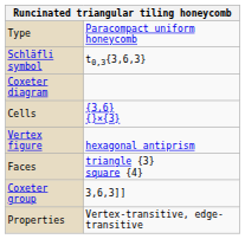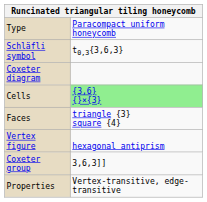 <table class="wikitable" align="right" style="margin-left:10px" width="320">
 <tr>
 <th bgcolor=#e7dcc3 colspan=2>Runcinated triangular tiling honeycomb<br></th>
 </tr>
 <tr>
 <td bgcolor=#e7dcc3>Type</td>
 <td><a href='#'>Paracompact uniform honeycomb</a></td>
 </tr>
 <tr>
 <td width=100 bgcolor=#e7dcc3><a href='#'>Schläfli symbol</a></td>
 <td>t<sub>0,3</sub>{3,6,3}</td>
 </tr>
 <tr>
 <td bgcolor=#e7dcc3><a href='#'>Coxeter diagram</a></td>
 <td></td>
 </tr>
 <tr>
 <td bgcolor=#e7dcc3>Cells</td>
-<td><a href='#'>{3,6}</a> <br><a href='#'>{}×{3}</a> </td>
+<td style="background: lightgreen;"><a href='#'>{3,6}</a> <br><a href='#'>{}×{3}</a> </td>
+</tr>
+<tr>
+<td bgcolor=#e7dcc3>Faces</td>
+<td><a href='#'>triangle</a> {3}<br><a href='#'>square</a> {4}</td>
 </tr>
 <tr>
 <td bgcolor=#e7dcc3><a href='#'>Vertex figure</a></td>
 <td><br><a href='#'>hexagonal antiprism</a></td>
-</tr>
-<tr>
-<td bgcolor=#e7dcc3>Faces</td>
-<td><a href='#'>triangle</a> {3}<br><a href='#'>square</a> {4}</td>
 </tr>
 <tr>
 <td bgcolor=#e7dcc3><a href='#'>Coxeter group</a></td>
 <td>3,6,3]]</td>
 </tr>
 <tr>
 <td bgcolor=#e7dcc3>Properties</td>
 <td>Vertex-transitive, edge-transitive</td>
 </tr>
 </table>
